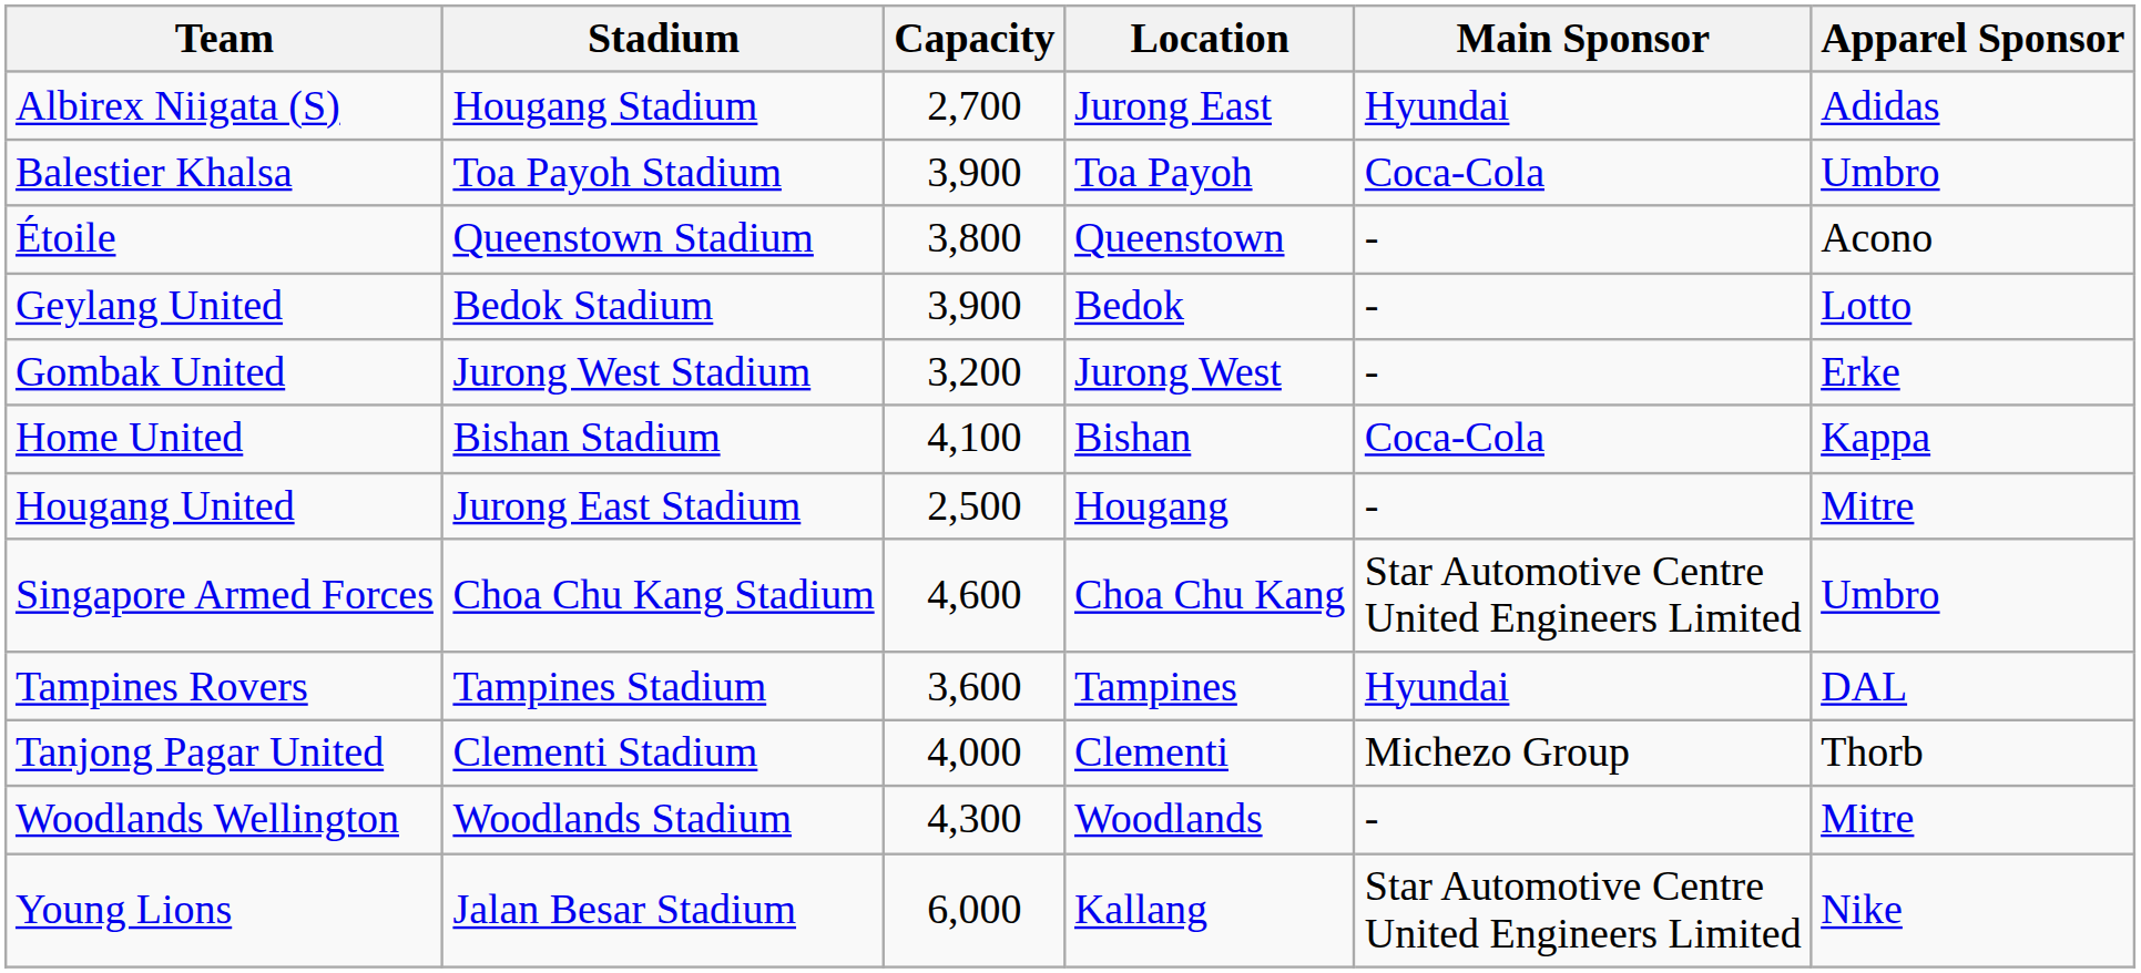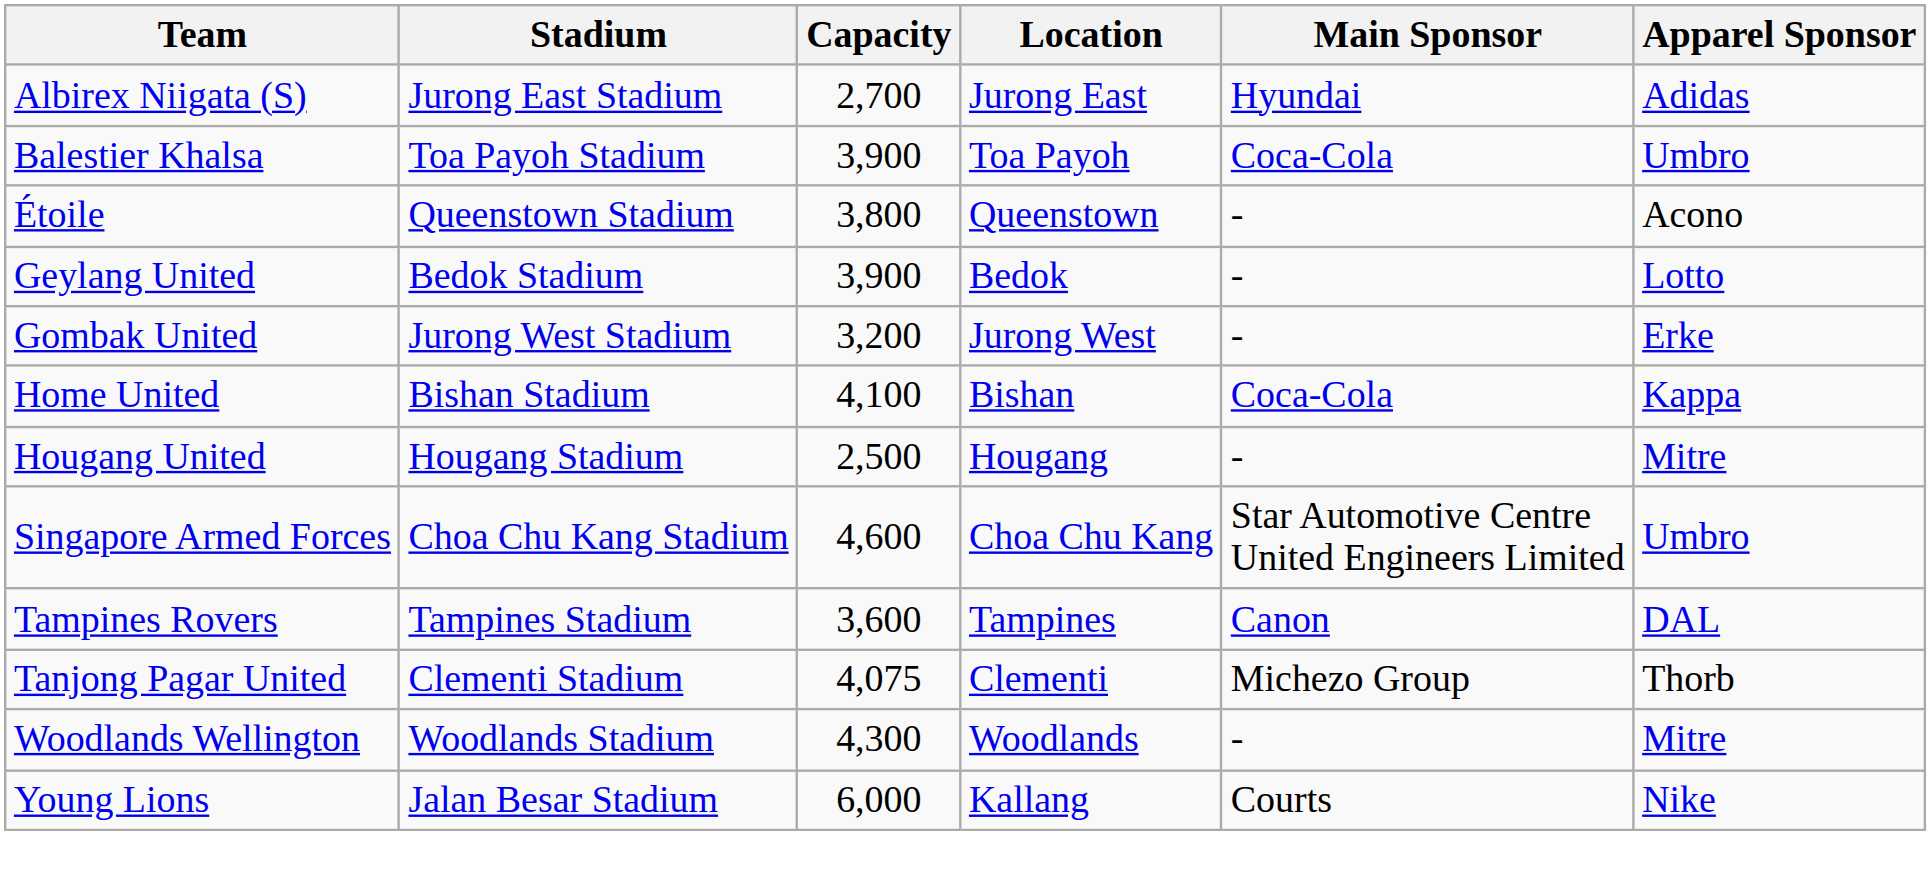 <table class="wikitable sortable">
 <tr>
 <th>Team</th>
 <th>Stadium</th>
 <th>Capacity</th>
 <th>Location</th>
 <th>Main Sponsor</th>
 <th>Apparel Sponsor</th>
 </tr>
 <tr>
 <td><a href='#'>Albirex Niigata (S)</a></td>
-<td><a href='#'>Hougang Stadium</a></td>
+<td><a href='#'>Jurong East Stadium</a></td>
 <td style="text-align:center;">2,700</td>
 <td><a href='#'>Jurong East</a></td>
 <td><a href='#'>Hyundai</a></td>
 <td><a href='#'>Adidas</a></td>
 </tr>
 <tr>
 <td><a href='#'>Balestier Khalsa</a></td>
 <td><a href='#'>Toa Payoh Stadium</a></td>
 <td style="text-align:center;">3,900</td>
 <td><a href='#'>Toa Payoh</a></td>
 <td><a href='#'>Coca-Cola</a></td>
 <td><a href='#'>Umbro</a></td>
 </tr>
 <tr>
 <td><a href='#'>Étoile</a></td>
 <td><a href='#'>Queenstown Stadium</a></td>
 <td style="text-align:center;">3,800</td>
 <td><a href='#'>Queenstown</a></td>
 <td>-</td>
 <td>Acono</td>
 </tr>
 <tr>
 <td><a href='#'>Geylang United</a></td>
 <td><a href='#'>Bedok Stadium</a></td>
 <td style="text-align:center;">3,900</td>
 <td><a href='#'>Bedok</a></td>
 <td>-</td>
 <td><a href='#'>Lotto</a></td>
 </tr>
 <tr>
 <td><a href='#'>Gombak United</a></td>
 <td><a href='#'>Jurong West Stadium</a></td>
 <td style="text-align:center;">3,200</td>
 <td><a href='#'>Jurong West</a></td>
 <td>-</td>
 <td><a href='#'>Erke</a></td>
 </tr>
 <tr>
 <td><a href='#'>Home United</a></td>
 <td><a href='#'>Bishan Stadium</a></td>
 <td style="text-align:center;">4,100</td>
 <td><a href='#'>Bishan</a></td>
 <td><a href='#'>Coca-Cola</a></td>
 <td><a href='#'>Kappa</a></td>
 </tr>
 <tr>
 <td><a href='#'>Hougang United</a></td>
-<td><a href='#'>Jurong East Stadium</a></td>
+<td><a href='#'>Hougang Stadium</a></td>
 <td style="text-align:center;">2,500</td>
 <td><a href='#'>Hougang</a></td>
 <td>-</td>
 <td><a href='#'>Mitre</a></td>
 </tr>
 <tr>
 <td><a href='#'>Singapore Armed Forces</a></td>
 <td><a href='#'>Choa Chu Kang Stadium</a></td>
 <td style="text-align:center;">4,600</td>
 <td><a href='#'>Choa Chu Kang</a></td>
 <td>Star Automotive Centre <br> United Engineers Limited</td>
 <td><a href='#'>Umbro</a></td>
 </tr>
 <tr>
 <td><a href='#'>Tampines Rovers</a></td>
 <td><a href='#'>Tampines Stadium</a></td>
 <td style="text-align:center;">3,600</td>
 <td><a href='#'>Tampines</a></td>
-<td><a href='#'>Hyundai</a></td>
+<td><a href='#'>Canon</a></td>
 <td><a href='#'>DAL</a></td>
 </tr>
 <tr>
 <td><a href='#'>Tanjong Pagar United</a></td>
 <td><a href='#'>Clementi Stadium</a></td>
-<td style="text-align:center;">4,000</td>
+<td style="text-align:center;">4,075</td>
 <td><a href='#'>Clementi</a></td>
 <td>Michezo Group</td>
 <td>Thorb</td>
 </tr>
 <tr>
 <td><a href='#'>Woodlands Wellington</a></td>
 <td><a href='#'>Woodlands Stadium</a></td>
 <td style="text-align:center;">4,300</td>
 <td><a href='#'>Woodlands</a></td>
 <td>-</td>
 <td><a href='#'>Mitre</a></td>
 </tr>
 <tr>
 <td><a href='#'>Young Lions</a></td>
 <td><a href='#'>Jalan Besar Stadium</a></td>
 <td style="text-align:center;">6,000</td>
 <td><a href='#'>Kallang</a></td>
-<td>Star Automotive Centre <br> United Engineers Limited</td>
+<td>Courts</td>
 <td><a href='#'>Nike</a></td>
 </tr>
 </table>
